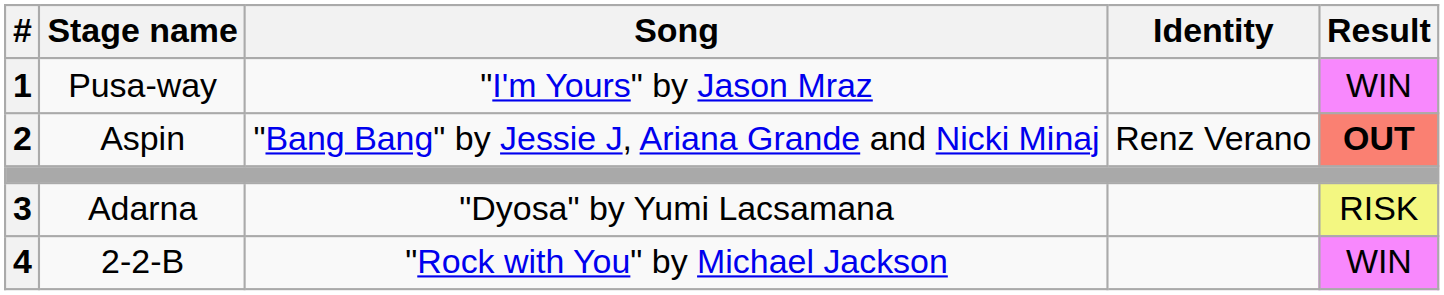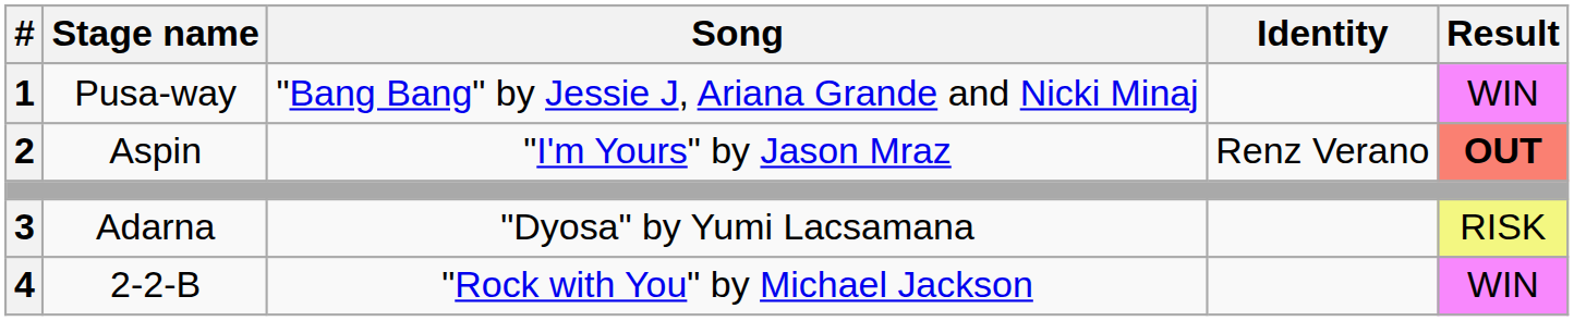 <table class="wikitable" style="text-align: center;">
 <tr>
 <th>#</th>
 <th>Stage name</th>
 <th>Song</th>
 <th>Identity</th>
 <th>Result</th>
 </tr>
 <tr>
 <th>1</th>
 <td>Pusa-way</td>
-<td>"<a href='#'>I'm Yours</a>" by <a href='#'>Jason Mraz</a></td>
+<td>"<a href='#'>Bang Bang</a>" by <a href='#'>Jessie J</a>, <a href='#'>Ariana Grande</a> and <a href='#'>Nicki Minaj</a></td>
 <td></td>
 <td style="background:#F888FD;">WIN</td>
 </tr>
 <tr>
 <th>2</th>
 <td>Aspin</td>
-<td>"<a href='#'>Bang Bang</a>" by <a href='#'>Jessie J</a>, <a href='#'>Ariana Grande</a> and <a href='#'>Nicki Minaj</a></td>
+<td>"<a href='#'>I'm Yours</a>" by <a href='#'>Jason Mraz</a></td>
 <td>Renz Verano</td>
 <td style="background:salmon;"><strong>OUT</strong></td>
 </tr>
 <tr>
 <td colspan="5" style="background:darkgray"></td>
 </tr>
 <tr>
 <th>3</th>
 <td>Adarna</td>
 <td>"Dyosa" by Yumi Lacsamana</td>
 <td></td>
 <td style="background:#F3F781;">RISK</td>
 </tr>
 <tr>
 <th>4</th>
 <td>2-2-B</td>
 <td>"<a href='#'>Rock with You</a>" by <a href='#'>Michael Jackson</a></td>
 <td></td>
 <td style="background:#F888FD;">WIN</td>
 </tr>
 </table>
